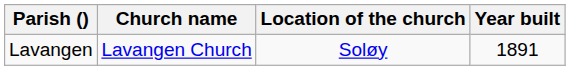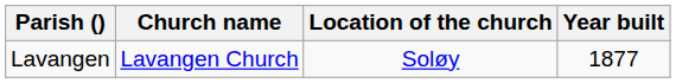 <table class="wikitable" style="text-align:center">
 <tr>
 <th>Parish ()</th>
 <th>Church name</th>
 <th>Location of the church</th>
 <th>Year built</th>
 </tr>
 <tr>
 <td>Lavangen</td>
 <td><a href='#'>Lavangen Church</a></td>
 <td><a href='#'>Soløy</a></td>
-<td>1891</td>
+<td>1877</td>
 </tr>
 </table>
